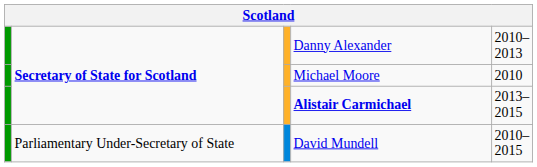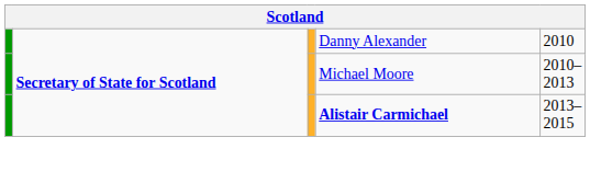 <table class="wikitable">
 <tr>
 <th colspan=5><a href='#'>Scotland</a></th>
 </tr>
 <tr>
 <td style="width:1px;; background:#090;"></td>
 <td style="width:450px;" rowspan="3"><strong><a href='#'>Secretary of State for Scotland</a></strong></td>
 <td style="width:1px;; background:#FFB128;"></td>
 <td width=320><a href='#'>Danny Alexander</a></td>
-<td>2010–2013</td>
+<td>2010</td>
 </tr>
 <tr>
 <td style="width:1px;; background:#090;"></td>
 <td style="width:1px;; background:#FFB128;"></td>
 <td><a href='#'>Michael Moore</a></td>
-<td>2010</td>
+<td>2010–2013</td>
 </tr>
 <tr>
 <td style="width:1px;; background:#090;"></td>
 <td style="width:1px;; background:#FFB128;"></td>
 <td><strong><a href='#'>Alistair Carmichael</a><em></td>
 <td>2013–2015</td>
 </tr>
-<tr>
-<td style="width:1px;; background:#090;"></td>
-<td>Parliamentary Under-Secretary of State</td>
-<td style="width:1px;; background:#0087dc;"></td>
-<td><a href='#'>David Mundell</a></td>
-<td>2010–2015</td>
-</tr>
 </table>
